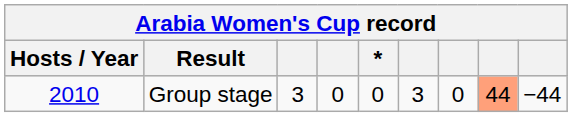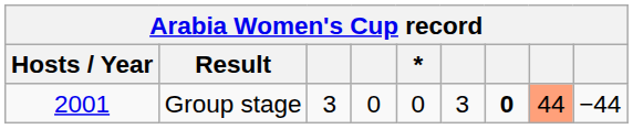 <table class="wikitable" style="text-align: center;font-size:95%;">
 <tr>
 <th colspan="9"><a href='#'>Arabia Women's Cup</a> record</th>
 </tr>
 <tr>
 <th>Hosts / Year</th>
 <th>Result</th>
 <th width=20></th>
 <th width=20></th>
 <th width=20>*</th>
 <th width=20></th>
 <th width=20></th>
 <th width=20></th>
 <th width=20></th>
 </tr>
 <tr>
-<td> <a href='#'>2010</a></td>
+<td> <a href='#'>2001</a></td>
 <td>Group stage</td>
 <td>3</td>
 <td>0</td>
 <td>0</td>
 <td>3</td>
-<td>0</td>
+<td><strong>0</strong></td>
 <td style="background: lightsalmon;">44</td>
 <td>−44</td>
 </tr>
 </table>
